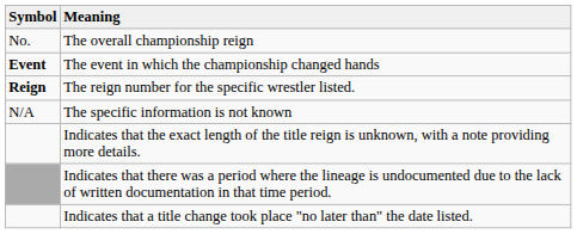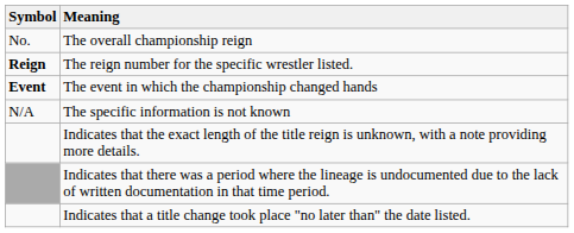 <table class="wikitable">
 <tr>
 <td style="background: #f0f0f0;"><strong>Symbol</strong></td>
 <td style="background: #f0f0f0;"><strong>Meaning</strong></td>
 </tr>
 <tr>
 <td>No.</td>
 <td>The overall championship reign</td>
 </tr>
 <tr>
+<td><strong>Reign</strong></td>
+<td>The reign number for the specific wrestler listed.</td>
+</tr>
+<tr>
 <td><strong>Event</strong></td>
 <td>The event in which the championship changed hands</td>
-</tr>
-<tr>
-<td><strong>Reign</strong></td>
-<td>The reign number for the specific wrestler listed.</td>
 </tr>
 <tr>
 <td>N/A</td>
 <td>The specific information is not known</td>
 </tr>
 <tr>
 <td></td>
 <td>Indicates that the exact length of the title reign is unknown, with a note providing more details.</td>
 </tr>
 <tr>
 <td style="background: #aaaaaa;"> </td>
 <td>Indicates that there was a period where the lineage is undocumented due to the lack of written documentation in that time period.</td>
 </tr>
 <tr>
 <td></td>
 <td>Indicates that a title change took place "no later than" the date listed.</td>
 </tr>
 </table>
